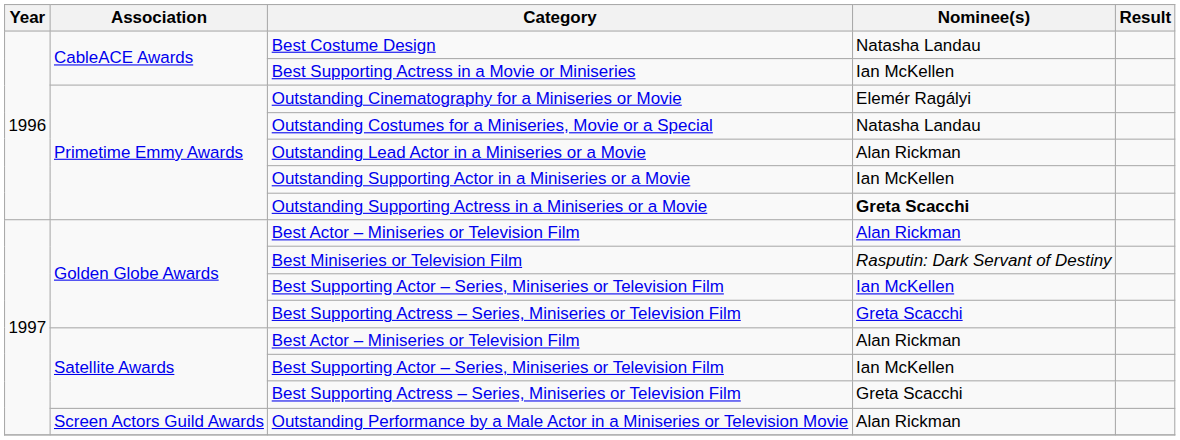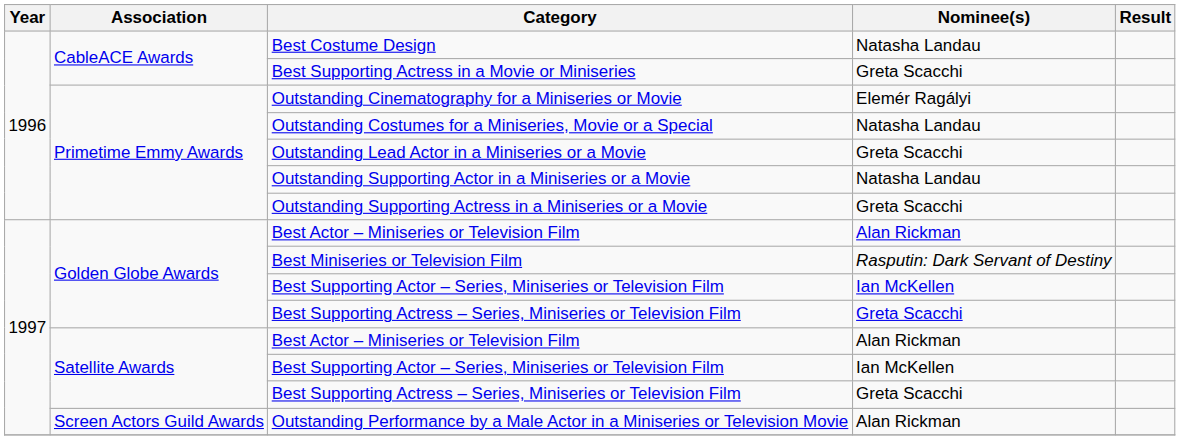 <table class="wikitable sortable">
 <tr>
 <th>Year</th>
 <th>Association</th>
 <th>Category</th>
 <th>Nominee(s)</th>
 <th>Result</th>
 </tr>
 <tr>
 <td rowspan="7">1996</td>
 <td rowspan="2"><a href='#'>CableACE Awards</a></td>
 <td><a href='#'>Best Costume Design</a></td>
 <td>Natasha Landau</td>
 <td></td>
 </tr>
 <tr>
 <td><a href='#'>Best Supporting Actress in a Movie or Miniseries</a></td>
-<td>Ian McKellen</td>
+<td>Greta Scacchi</td>
 <td></td>
 </tr>
 <tr>
 <td rowspan="5"><a href='#'>Primetime Emmy Awards</a></td>
 <td><a href='#'>Outstanding Cinematography for a Miniseries or Movie</a></td>
 <td>Elemér Ragályi</td>
 <td></td>
 </tr>
 <tr>
 <td><a href='#'>Outstanding Costumes for a Miniseries, Movie or a Special</a></td>
 <td>Natasha Landau</td>
 <td></td>
 </tr>
 <tr>
 <td><a href='#'>Outstanding Lead Actor in a Miniseries or a Movie</a></td>
-<td>Alan Rickman</td>
+<td>Greta Scacchi</td>
 <td></td>
 </tr>
 <tr>
 <td><a href='#'>Outstanding Supporting Actor in a Miniseries or a Movie</a></td>
-<td>Ian McKellen</td>
+<td>Natasha Landau</td>
 <td></td>
 </tr>
 <tr>
 <td><a href='#'>Outstanding Supporting Actress in a Miniseries or a Movie</a></td>
-<td><strong>Greta Scacchi</strong></td>
+<td>Greta Scacchi</td>
 <td></td>
 </tr>
 <tr>
 <td rowspan="8">1997</td>
 <td rowspan="4"><a href='#'>Golden Globe Awards</a></td>
 <td><a href='#'>Best Actor – Miniseries or Television Film</a></td>
 <td><a href='#'>Alan Rickman</a></td>
 <td></td>
 </tr>
 <tr>
 <td><a href='#'>Best Miniseries or Television Film</a></td>
 <td><em>Rasputin: Dark Servant of Destiny</em></td>
 <td></td>
 </tr>
 <tr>
 <td><a href='#'>Best Supporting Actor – Series, Miniseries or Television Film</a></td>
 <td><a href='#'>Ian McKellen</a></td>
 <td></td>
 </tr>
 <tr>
 <td><a href='#'>Best Supporting Actress – Series, Miniseries or Television Film</a></td>
 <td><a href='#'>Greta Scacchi</a></td>
 <td></td>
 </tr>
 <tr>
 <td rowspan="3"><a href='#'>Satellite Awards</a></td>
 <td><a href='#'>Best Actor – Miniseries or Television Film</a></td>
 <td>Alan Rickman</td>
 <td></td>
 </tr>
 <tr>
 <td><a href='#'>Best Supporting Actor – Series, Miniseries or Television Film</a></td>
 <td>Ian McKellen</td>
 <td></td>
 </tr>
 <tr>
 <td><a href='#'>Best Supporting Actress – Series, Miniseries or Television Film</a></td>
 <td>Greta Scacchi</td>
 <td></td>
 </tr>
 <tr>
 <td><a href='#'>Screen Actors Guild Awards</a></td>
 <td><a href='#'>Outstanding Performance by a Male Actor in a Miniseries or Television Movie</a></td>
 <td>Alan Rickman</td>
 <td></td>
 </tr>
 <tr>
 </tr>
 </table>
